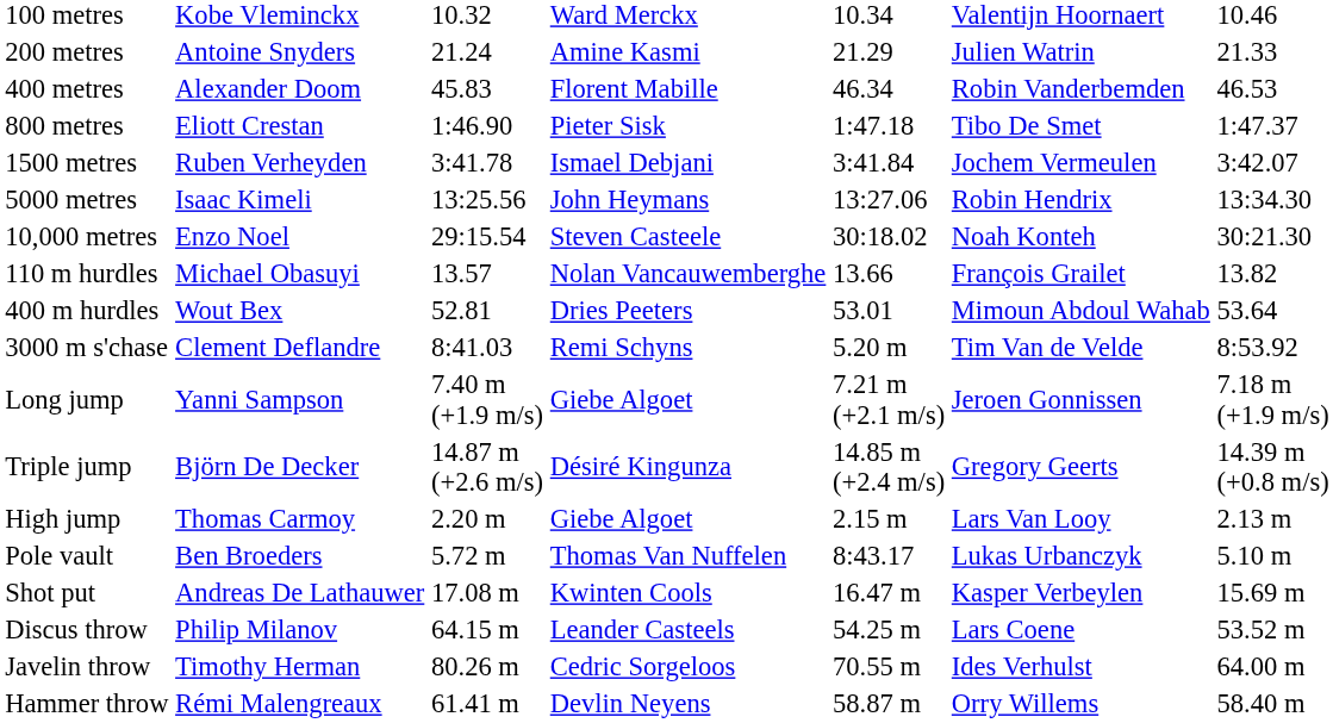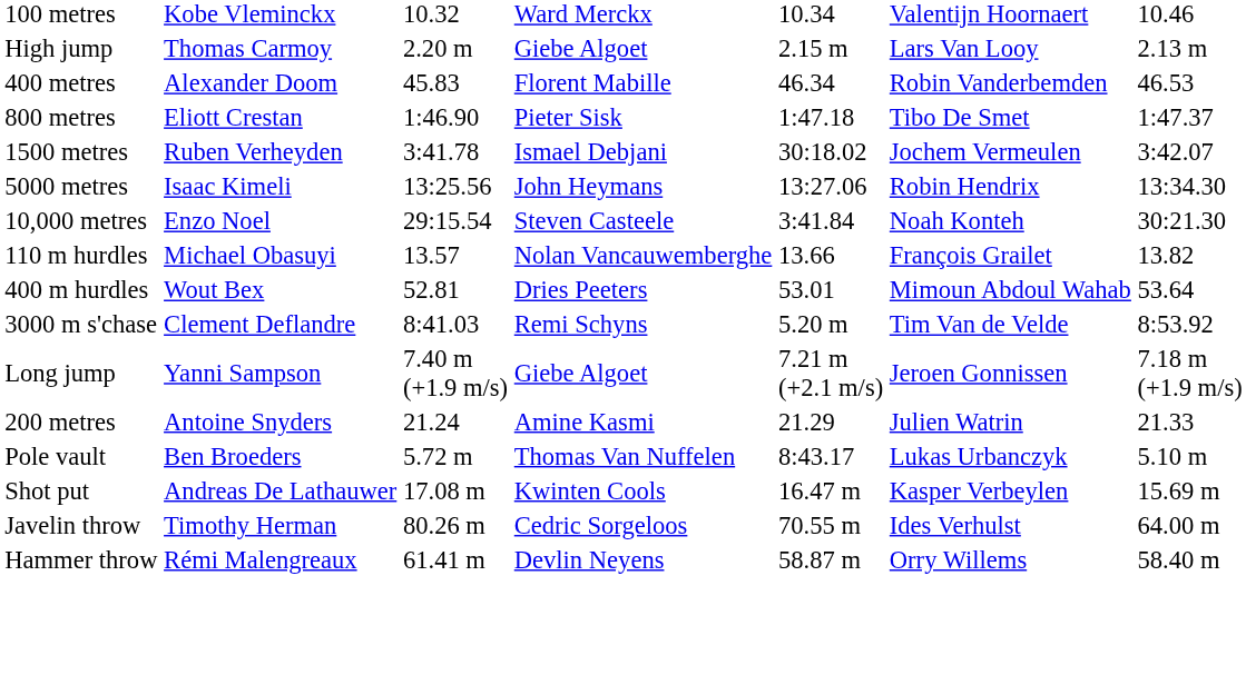 <table>
 <tr>
 <td>100 metres</td>
 <td><a href='#'>Kobe Vleminckx</a></td>
 <td>10.32</td>
 <td><a href='#'>Ward Merckx</a></td>
 <td>10.34</td>
 <td><a href='#'>Valentijn Hoornaert</a></td>
 <td>10.46</td>
 </tr>
 <tr>
-<td>200 metres</td>
-<td><a href='#'>Antoine Snyders</a></td>
-<td>21.24</td>
-<td><a href='#'>Amine Kasmi</a></td>
-<td>21.29</td>
-<td><a href='#'>Julien Watrin</a></td>
-<td>21.33</td>
+<td>High jump</td>
+<td><a href='#'>Thomas Carmoy</a></td>
+<td>2.20 m</td>
+<td><a href='#'>Giebe Algoet</a></td>
+<td>2.15 m</td>
+<td><a href='#'>Lars Van Looy</a></td>
+<td>2.13 m</td>
 </tr>
 <tr>
 <td>400 metres</td>
 <td><a href='#'>Alexander Doom</a></td>
 <td>45.83</td>
 <td><a href='#'>Florent Mabille</a></td>
 <td>46.34</td>
 <td><a href='#'>Robin Vanderbemden</a></td>
 <td>46.53</td>
 </tr>
 <tr>
 <td>800 metres</td>
 <td><a href='#'>Eliott Crestan</a></td>
 <td>1:46.90</td>
 <td><a href='#'>Pieter Sisk</a></td>
 <td>1:47.18</td>
 <td><a href='#'>Tibo De Smet</a></td>
 <td>1:47.37</td>
 </tr>
 <tr>
 <td>1500 metres</td>
 <td><a href='#'>Ruben Verheyden</a></td>
 <td>3:41.78</td>
 <td><a href='#'>Ismael Debjani</a></td>
-<td>3:41.84</td>
+<td>30:18.02</td>
 <td><a href='#'>Jochem Vermeulen</a></td>
 <td>3:42.07</td>
 </tr>
 <tr>
 <td>5000 metres</td>
 <td><a href='#'>Isaac Kimeli</a></td>
 <td>13:25.56</td>
 <td><a href='#'>John Heymans</a></td>
 <td>13:27.06</td>
 <td><a href='#'>Robin Hendrix</a></td>
 <td>13:34.30</td>
 </tr>
 <tr>
 <td>10,000 metres</td>
 <td><a href='#'>Enzo Noel</a></td>
 <td>29:15.54</td>
 <td><a href='#'>Steven Casteele</a></td>
-<td>30:18.02</td>
+<td>3:41.84</td>
 <td><a href='#'>Noah Konteh</a></td>
 <td>30:21.30</td>
 </tr>
 <tr>
 <td>110 m hurdles</td>
 <td><a href='#'>Michael Obasuyi</a></td>
 <td>13.57</td>
 <td><a href='#'>Nolan Vancauwemberghe</a></td>
 <td>13.66</td>
 <td><a href='#'>François Grailet</a></td>
 <td>13.82</td>
 </tr>
 <tr>
 <td>400 m hurdles</td>
 <td><a href='#'>Wout Bex</a></td>
 <td>52.81</td>
 <td><a href='#'>Dries Peeters</a></td>
 <td>53.01</td>
 <td><a href='#'>Mimoun Abdoul Wahab</a></td>
 <td>53.64</td>
 </tr>
 <tr>
 <td>3000 m s'chase</td>
 <td><a href='#'>Clement Deflandre</a></td>
 <td>8:41.03</td>
 <td><a href='#'>Remi Schyns</a></td>
 <td>5.20 m</td>
 <td><a href='#'>Tim Van de Velde</a></td>
 <td>8:53.92</td>
 </tr>
 <tr>
 <td>Long jump</td>
 <td><a href='#'>Yanni Sampson</a></td>
 <td>7.40 m<br>(+1.9 m/s)</td>
 <td><a href='#'>Giebe Algoet</a></td>
 <td>7.21 m<br>(+2.1 m/s)</td>
 <td><a href='#'>Jeroen Gonnissen</a></td>
 <td>7.18 m<br>(+1.9 m/s)</td>
 </tr>
 <tr>
-<td>Triple jump</td>
-<td><a href='#'>Björn De Decker</a></td>
-<td>14.87 m<br>(+2.6 m/s)</td>
-<td><a href='#'>Désiré Kingunza</a></td>
-<td>14.85 m<br>(+2.4 m/s)</td>
-<td><a href='#'>Gregory Geerts</a></td>
-<td>14.39 m<br>(+0.8 m/s)</td>
-</tr>
-<tr>
-<td>High jump</td>
-<td><a href='#'>Thomas Carmoy</a></td>
-<td>2.20 m</td>
-<td><a href='#'>Giebe Algoet</a></td>
-<td>2.15 m</td>
-<td><a href='#'>Lars Van Looy</a></td>
-<td>2.13 m</td>
+<td>200 metres</td>
+<td><a href='#'>Antoine Snyders</a></td>
+<td>21.24</td>
+<td><a href='#'>Amine Kasmi</a></td>
+<td>21.29</td>
+<td><a href='#'>Julien Watrin</a></td>
+<td>21.33</td>
 </tr>
 <tr>
 <td>Pole vault</td>
 <td><a href='#'>Ben Broeders</a></td>
 <td>5.72 m</td>
 <td><a href='#'>Thomas Van Nuffelen</a></td>
 <td>8:43.17</td>
 <td><a href='#'>Lukas Urbanczyk</a></td>
 <td>5.10 m</td>
 </tr>
 <tr>
 <td>Shot put</td>
 <td><a href='#'>Andreas De Lathauwer</a></td>
 <td>17.08 m</td>
 <td><a href='#'>Kwinten Cools</a></td>
 <td>16.47 m</td>
 <td><a href='#'>Kasper Verbeylen</a></td>
 <td>15.69 m</td>
 </tr>
 <tr>
-<td>Discus throw</td>
-<td><a href='#'>Philip Milanov</a></td>
-<td>64.15 m</td>
-<td><a href='#'>Leander Casteels</a></td>
-<td>54.25 m</td>
-<td><a href='#'>Lars Coene</a></td>
-<td>53.52 m</td>
-</tr>
-<tr>
 <td>Javelin throw</td>
 <td><a href='#'>Timothy Herman</a></td>
 <td>80.26 m</td>
 <td><a href='#'>Cedric Sorgeloos</a></td>
 <td>70.55 m</td>
 <td><a href='#'>Ides Verhulst</a></td>
 <td>64.00 m</td>
 </tr>
 <tr>
 <td>Hammer throw</td>
 <td><a href='#'>Rémi Malengreaux</a></td>
 <td>61.41 m</td>
 <td><a href='#'>Devlin Neyens</a></td>
 <td>58.87 m</td>
 <td><a href='#'>Orry Willems</a></td>
 <td>58.40 m</td>
 </tr>
 </table>
